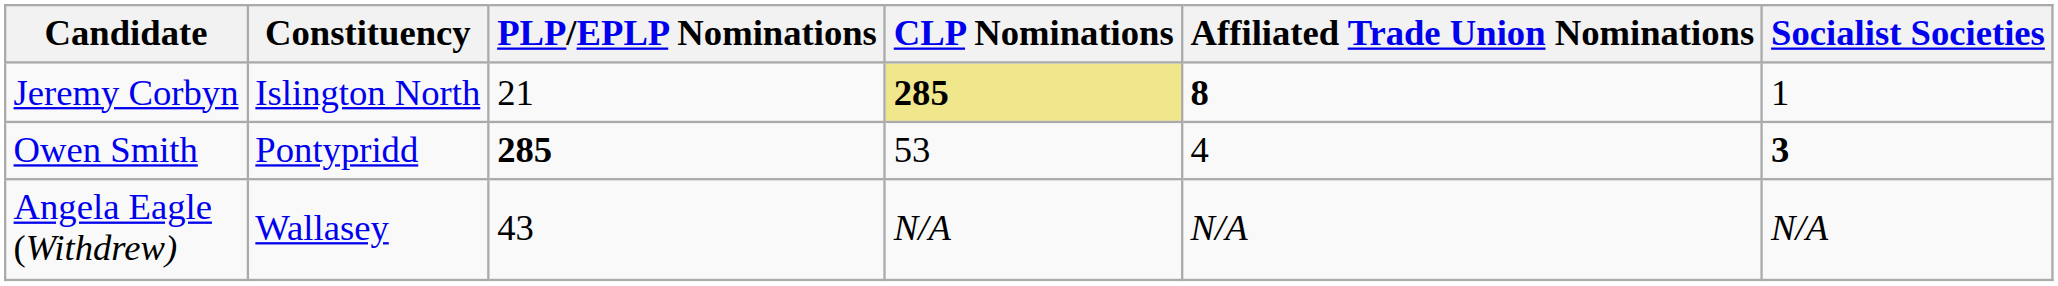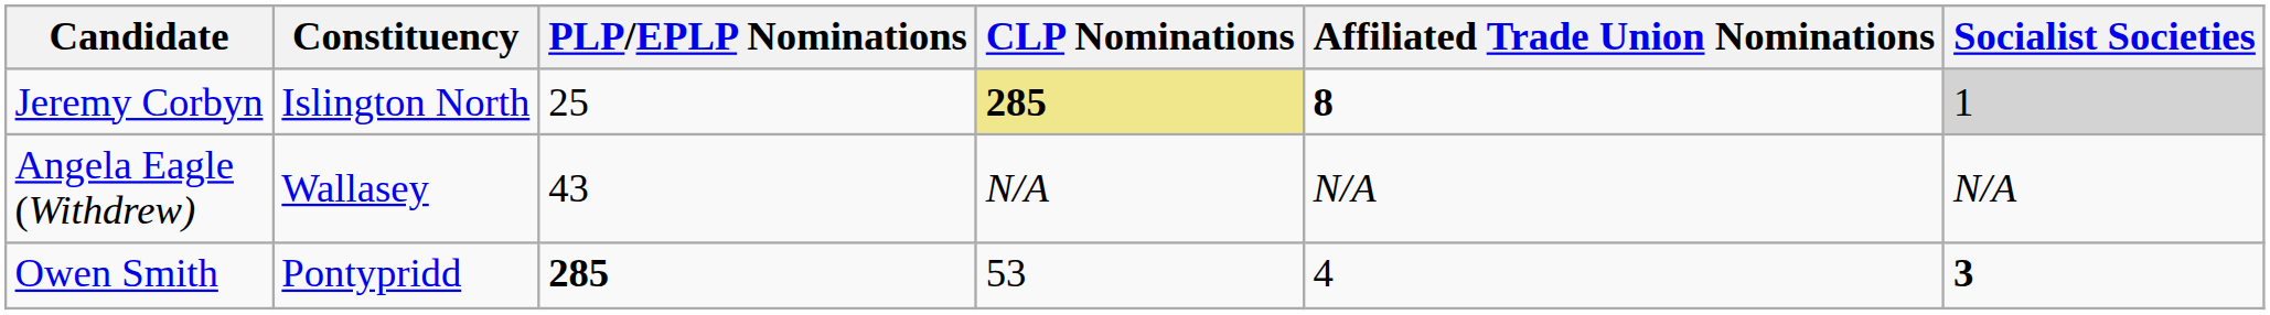 <table class="wikitable">
 <tr>
 <th>Candidate</th>
 <th>Constituency</th>
 <th><a href='#'>PLP</a>/<a href='#'>EPLP</a> Nominations</th>
 <th><a href='#'>CLP</a> Nominations</th>
 <th>Affiliated <a href='#'>Trade Union</a> Nominations</th>
 <th><a href='#'>Socialist Societies</a></th>
 </tr>
 <tr>
 <td><a href='#'>Jeremy Corbyn</a></td>
 <td><a href='#'>Islington North</a></td>
-<td>21</td>
+<td>25</td>
 <td style="background: khaki;"><strong>285</strong></td>
 <td><strong>8</strong></td>
-<td>1</td>
+<td style="background: lightgrey;">1</td>
+</tr>
+<tr>
+<td><a href='#'>Angela Eagle</a><br>(<em>Withdrew)</em></td>
+<td><a href='#'>Wallasey</a></td>
+<td>43</td>
+<td><em>N/A</em></td>
+<td><em>N/A</em></td>
+<td><em>N/A</em></td>
 </tr>
 <tr>
 <td><a href='#'>Owen Smith</a></td>
 <td><a href='#'>Pontypridd</a></td>
 <td><strong>285</strong></td>
 <td>53</td>
 <td>4</td>
 <td><strong>3</strong></td>
 </tr>
-<tr>
-<td><a href='#'>Angela Eagle</a><br>(<em>Withdrew)</em></td>
-<td><a href='#'>Wallasey</a></td>
-<td>43</td>
-<td><em>N/A</em></td>
-<td><em>N/A</em></td>
-<td><em>N/A</em></td>
-</tr>
 </table>
